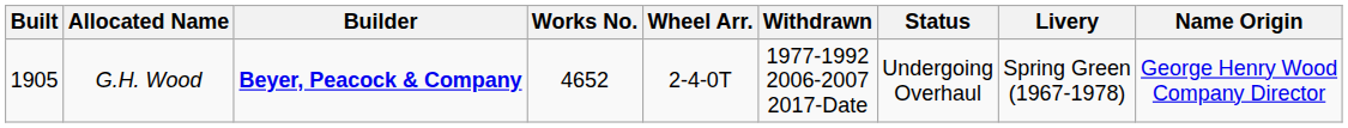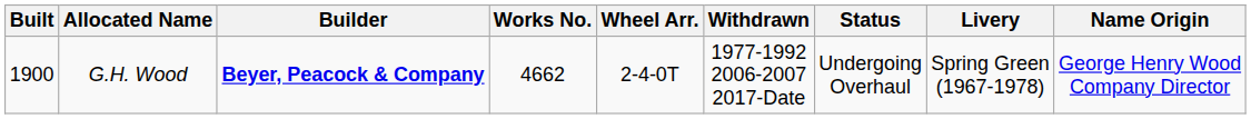 <table class="wikitable">
 <tr>
 <th>Built</th>
 <th>Allocated Name</th>
 <th>Builder</th>
 <th>Works No.</th>
 <th>Wheel Arr.</th>
 <th>Withdrawn</th>
 <th>Status</th>
 <th>Livery</th>
 <th>Name Origin</th>
 </tr>
 <tr>
-<td align="center">1905</td>
+<td align="center">1900</td>
 <td align="center"><em>G.H. Wood</em></td>
 <td align="center"><strong><a href='#'>Beyer, Peacock & Company</a></strong></td>
-<td align="center">4652</td>
+<td align="center">4662</td>
 <td align="center">2-4-0T</td>
 <td align="center">1977-1992<br>2006-2007<br>2017-Date</td>
 <td align="center">Undergoing<br>Overhaul</td>
 <td align="center">Spring Green<br>(1967-1978)</td>
 <td align="center"><a href='#'>George Henry Wood<br>Company Director</a></td>
 </tr>
 </table>
